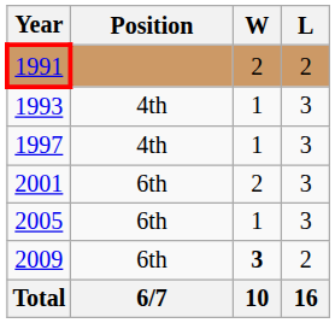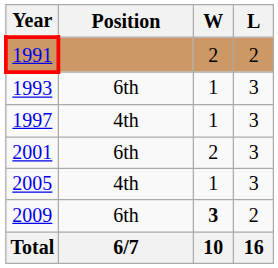 <table class="wikitable" style="text-align: center;">
 <tr>
 <th>Year</th>
 <th width="100">Position</th>
 <th width="25">W</th>
 <th width="25">L</th>
 </tr>
 <tr bgcolor=cc9966>
 <td style="border: 3px solid red"> <a href='#'>1991</a></td>
 <td></td>
 <td>2</td>
 <td>2</td>
 </tr>
 <tr>
 <td> <a href='#'>1993</a></td>
-<td>4th</td>
+<td>6th</td>
 <td>1</td>
 <td>3</td>
 </tr>
 <tr>
 <td> <a href='#'>1997</a></td>
 <td>4th</td>
 <td>1</td>
 <td>3</td>
 </tr>
 <tr>
 <td> <a href='#'>2001</a></td>
 <td>6th</td>
 <td>2</td>
 <td>3</td>
 </tr>
 <tr>
 <td> <a href='#'>2005</a></td>
-<td>6th</td>
+<td>4th</td>
 <td>1</td>
 <td>3</td>
 </tr>
 <tr>
 <td> <a href='#'>2009</a></td>
 <td>6th</td>
 <td><strong>3</strong></td>
 <td>2</td>
 </tr>
 <tr>
 <th>Total</th>
 <th>6/7</th>
 <th>10</th>
 <th>16</th>
 </tr>
 </table>
